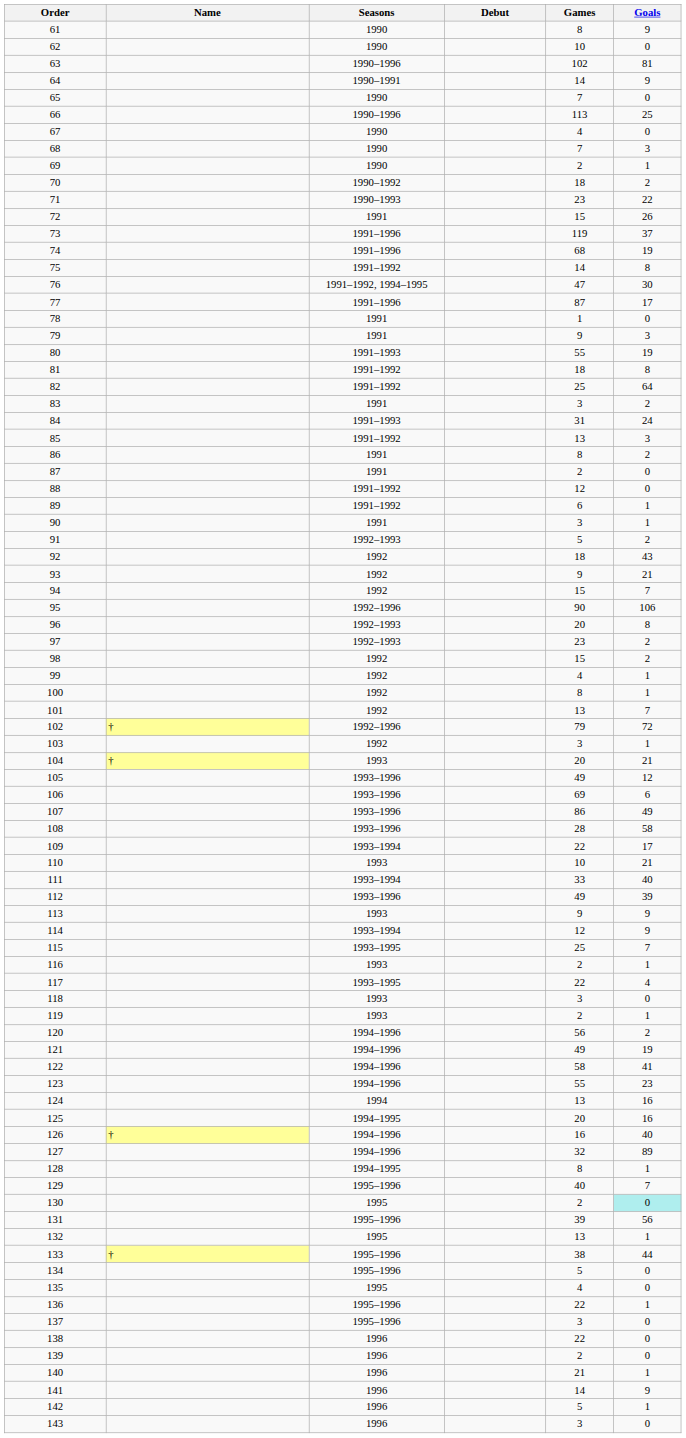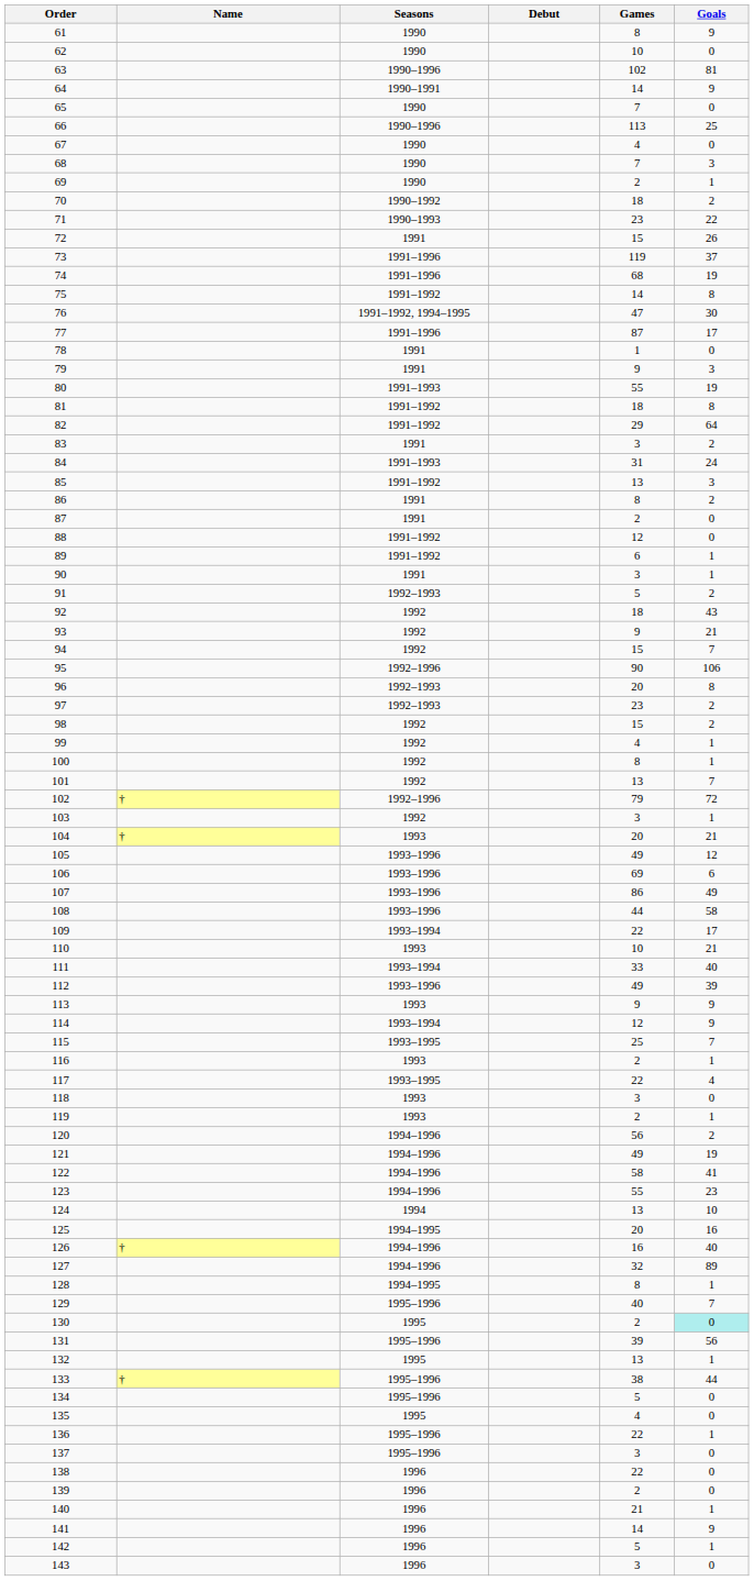 <table class="wikitable sortable" style="text-align:center; width:80%;">
 <tr>
 <th style="width=10%">Order</th>
 <th style="width:30%">Name</th>
 <th style="width:20%">Seasons</th>
 <th style="width:15%">Debut</th>
 <th style="width:10%">Games</th>
 <th style="width:10%"><a href='#'>Goals</a></th>
 </tr>
 <tr>
 <td>61</td>
 <td align=left></td>
 <td>1990</td>
 <td></td>
 <td>8</td>
 <td>9</td>
 </tr>
 <tr>
 <td>62</td>
 <td align=left></td>
 <td>1990</td>
 <td></td>
 <td>10</td>
 <td>0</td>
 </tr>
 <tr>
 <td>63</td>
 <td align=left></td>
 <td>1990–1996</td>
 <td></td>
 <td>102</td>
 <td>81</td>
 </tr>
 <tr>
 <td>64</td>
 <td align=left></td>
 <td>1990–1991</td>
 <td></td>
 <td>14</td>
 <td>9</td>
 </tr>
 <tr>
 <td>65</td>
 <td align=left></td>
 <td>1990</td>
 <td></td>
 <td>7</td>
 <td>0</td>
 </tr>
 <tr>
 <td>66</td>
 <td align=left></td>
 <td>1990–1996</td>
 <td></td>
 <td>113</td>
 <td>25</td>
 </tr>
 <tr>
 <td>67</td>
 <td align=left></td>
 <td>1990</td>
 <td></td>
 <td>4</td>
 <td>0</td>
 </tr>
 <tr>
 <td>68</td>
 <td align=left></td>
 <td>1990</td>
 <td></td>
 <td>7</td>
 <td>3</td>
 </tr>
 <tr>
 <td>69</td>
 <td align=left></td>
 <td>1990</td>
 <td></td>
 <td>2</td>
 <td>1</td>
 </tr>
 <tr>
 <td>70</td>
 <td align=left></td>
 <td>1990–1992</td>
 <td></td>
 <td>18</td>
 <td>2</td>
 </tr>
 <tr>
 <td>71</td>
 <td align=left></td>
 <td>1990–1993</td>
 <td></td>
 <td>23</td>
 <td>22</td>
 </tr>
 <tr>
 <td>72</td>
 <td align=left></td>
 <td>1991</td>
 <td></td>
 <td>15</td>
 <td>26</td>
 </tr>
 <tr>
 <td>73</td>
 <td align=left></td>
 <td>1991–1996</td>
 <td></td>
 <td>119</td>
 <td>37</td>
 </tr>
 <tr>
 <td>74</td>
 <td align=left></td>
 <td>1991–1996</td>
 <td></td>
 <td>68</td>
 <td>19</td>
 </tr>
 <tr>
 <td>75</td>
 <td align=left></td>
 <td>1991–1992</td>
 <td></td>
 <td>14</td>
 <td>8</td>
 </tr>
 <tr>
 <td>76</td>
 <td align=left></td>
 <td>1991–1992, 1994–1995</td>
 <td></td>
 <td>47</td>
 <td>30</td>
 </tr>
 <tr>
 <td>77</td>
 <td align=left></td>
 <td>1991–1996</td>
 <td></td>
 <td>87</td>
 <td>17</td>
 </tr>
 <tr>
 <td>78</td>
 <td align=left></td>
 <td>1991</td>
 <td></td>
 <td>1</td>
 <td>0</td>
 </tr>
 <tr>
 <td>79</td>
 <td align=left></td>
 <td>1991</td>
 <td></td>
 <td>9</td>
 <td>3</td>
 </tr>
 <tr>
 <td>80</td>
 <td align=left></td>
 <td>1991–1993</td>
 <td></td>
 <td>55</td>
 <td>19</td>
 </tr>
 <tr>
 <td>81</td>
 <td align=left></td>
 <td>1991–1992</td>
 <td></td>
 <td>18</td>
 <td>8</td>
 </tr>
 <tr>
 <td>82</td>
 <td align=left></td>
 <td>1991–1992</td>
 <td></td>
-<td>25</td>
+<td>29</td>
 <td>64</td>
 </tr>
 <tr>
 <td>83</td>
 <td align=left></td>
 <td>1991</td>
 <td></td>
 <td>3</td>
 <td>2</td>
 </tr>
 <tr>
 <td>84</td>
 <td align=left></td>
 <td>1991–1993</td>
 <td></td>
 <td>31</td>
 <td>24</td>
 </tr>
 <tr>
 <td>85</td>
 <td align=left></td>
 <td>1991–1992</td>
 <td></td>
 <td>13</td>
 <td>3</td>
 </tr>
 <tr>
 <td>86</td>
 <td align=left></td>
 <td>1991</td>
 <td></td>
 <td>8</td>
 <td>2</td>
 </tr>
 <tr>
 <td>87</td>
 <td align=left></td>
 <td>1991</td>
 <td></td>
 <td>2</td>
 <td>0</td>
 </tr>
 <tr>
 <td>88</td>
 <td align=left></td>
 <td>1991–1992</td>
 <td></td>
 <td>12</td>
 <td>0</td>
 </tr>
 <tr>
 <td>89</td>
 <td align=left></td>
 <td>1991–1992</td>
 <td></td>
 <td>6</td>
 <td>1</td>
 </tr>
 <tr>
 <td>90</td>
 <td align=left></td>
 <td>1991</td>
 <td></td>
 <td>3</td>
 <td>1</td>
 </tr>
 <tr>
 <td>91</td>
 <td align=left></td>
 <td>1992–1993</td>
 <td></td>
 <td>5</td>
 <td>2</td>
 </tr>
 <tr>
 <td>92</td>
 <td align=left></td>
 <td>1992</td>
 <td></td>
 <td>18</td>
 <td>43</td>
 </tr>
 <tr>
 <td>93</td>
 <td align=left></td>
 <td>1992</td>
 <td></td>
 <td>9</td>
 <td>21</td>
 </tr>
 <tr>
 <td>94</td>
 <td align=left></td>
 <td>1992</td>
 <td></td>
 <td>15</td>
 <td>7</td>
 </tr>
 <tr>
 <td>95</td>
 <td align=left></td>
 <td>1992–1996</td>
 <td></td>
 <td>90</td>
 <td>106</td>
 </tr>
 <tr>
 <td>96</td>
 <td align=left></td>
 <td>1992–1993</td>
 <td></td>
 <td>20</td>
 <td>8</td>
 </tr>
 <tr>
 <td>97</td>
 <td align=left></td>
 <td>1992–1993</td>
 <td></td>
 <td>23</td>
 <td>2</td>
 </tr>
 <tr>
 <td>98</td>
 <td align=left></td>
 <td>1992</td>
 <td></td>
 <td>15</td>
 <td>2</td>
 </tr>
 <tr>
 <td>99</td>
 <td align=left></td>
 <td>1992</td>
 <td></td>
 <td>4</td>
 <td>1</td>
 </tr>
 <tr>
 <td>100</td>
 <td align=left></td>
 <td>1992</td>
 <td></td>
 <td>8</td>
 <td>1</td>
 </tr>
 <tr>
 <td>101</td>
 <td align=left></td>
 <td>1992</td>
 <td></td>
 <td>13</td>
 <td>7</td>
 </tr>
 <tr>
 <td>102</td>
 <td align=left style=background:#FFFF99>†</td>
 <td>1992–1996</td>
 <td></td>
 <td>79</td>
 <td>72</td>
 </tr>
 <tr>
 <td>103</td>
 <td align=left></td>
 <td>1992</td>
 <td></td>
 <td>3</td>
 <td>1</td>
 </tr>
 <tr>
 <td>104</td>
 <td align=left style=background:#FFFF99>†</td>
 <td>1993</td>
 <td></td>
 <td>20</td>
 <td>21</td>
 </tr>
 <tr>
 <td>105</td>
 <td align=left></td>
 <td>1993–1996</td>
 <td></td>
 <td>49</td>
 <td>12</td>
 </tr>
 <tr>
 <td>106</td>
 <td align=left></td>
 <td>1993–1996</td>
 <td></td>
 <td>69</td>
 <td>6</td>
 </tr>
 <tr>
 <td>107</td>
 <td align=left></td>
 <td>1993–1996</td>
 <td></td>
 <td>86</td>
 <td>49</td>
 </tr>
 <tr>
 <td>108</td>
 <td align=left></td>
 <td>1993–1996</td>
 <td></td>
-<td>28</td>
+<td>44</td>
 <td>58</td>
 </tr>
 <tr>
 <td>109</td>
 <td align=left></td>
 <td>1993–1994</td>
 <td></td>
 <td>22</td>
 <td>17</td>
 </tr>
 <tr>
 <td>110</td>
 <td align=left></td>
 <td>1993</td>
 <td></td>
 <td>10</td>
 <td>21</td>
 </tr>
 <tr>
 <td>111</td>
 <td align=left></td>
 <td>1993–1994</td>
 <td></td>
 <td>33</td>
 <td>40</td>
 </tr>
 <tr>
 <td>112</td>
 <td align=left></td>
 <td>1993–1996</td>
 <td></td>
 <td>49</td>
 <td>39</td>
 </tr>
 <tr>
 <td>113</td>
 <td align=left></td>
 <td>1993</td>
 <td></td>
 <td>9</td>
 <td>9</td>
 </tr>
 <tr>
 <td>114</td>
 <td align=left></td>
 <td>1993–1994</td>
 <td></td>
 <td>12</td>
 <td>9</td>
 </tr>
 <tr>
 <td>115</td>
 <td align=left></td>
 <td>1993–1995</td>
 <td></td>
 <td>25</td>
 <td>7</td>
 </tr>
 <tr>
 <td>116</td>
 <td align=left></td>
 <td>1993</td>
 <td></td>
 <td>2</td>
 <td>1</td>
 </tr>
 <tr>
 <td>117</td>
 <td align=left></td>
 <td>1993–1995</td>
 <td></td>
 <td>22</td>
 <td>4</td>
 </tr>
 <tr>
 <td>118</td>
 <td align=left></td>
 <td>1993</td>
 <td></td>
 <td>3</td>
 <td>0</td>
 </tr>
 <tr>
 <td>119</td>
 <td align=left></td>
 <td>1993</td>
 <td></td>
 <td>2</td>
 <td>1</td>
 </tr>
 <tr>
 <td>120</td>
 <td align=left></td>
 <td>1994–1996</td>
 <td></td>
 <td>56</td>
 <td>2</td>
 </tr>
 <tr>
 <td>121</td>
 <td align=left></td>
 <td>1994–1996</td>
 <td></td>
 <td>49</td>
 <td>19</td>
 </tr>
 <tr>
 <td>122</td>
 <td align=left></td>
 <td>1994–1996</td>
 <td></td>
 <td>58</td>
 <td>41</td>
 </tr>
 <tr>
 <td>123</td>
 <td align=left></td>
 <td>1994–1996</td>
 <td></td>
 <td>55</td>
 <td>23</td>
 </tr>
 <tr>
 <td>124</td>
 <td align=left></td>
 <td>1994</td>
 <td></td>
 <td>13</td>
-<td>16</td>
+<td>10</td>
 </tr>
 <tr>
 <td>125</td>
 <td align=left></td>
 <td>1994–1995</td>
 <td></td>
 <td>20</td>
 <td>16</td>
 </tr>
 <tr>
 <td>126</td>
 <td align=left style=background:#FFFF99>†</td>
 <td>1994–1996</td>
 <td></td>
 <td>16</td>
 <td>40</td>
 </tr>
 <tr>
 <td>127</td>
 <td align=left></td>
 <td>1994–1996</td>
 <td></td>
 <td>32</td>
 <td>89</td>
 </tr>
 <tr>
 <td>128</td>
 <td align=left></td>
 <td>1994–1995</td>
 <td></td>
 <td>8</td>
 <td>1</td>
 </tr>
 <tr>
 <td>129</td>
 <td align=left></td>
 <td>1995–1996</td>
 <td></td>
 <td>40</td>
 <td>7</td>
 </tr>
 <tr>
 <td>130</td>
 <td align=left></td>
 <td>1995</td>
 <td></td>
 <td>2</td>
 <td style="background: paleturquoise;">0</td>
 </tr>
 <tr>
 <td>131</td>
 <td align=left></td>
 <td>1995–1996</td>
 <td></td>
 <td>39</td>
 <td>56</td>
 </tr>
 <tr>
 <td>132</td>
 <td align=left></td>
 <td>1995</td>
 <td></td>
 <td>13</td>
 <td>1</td>
 </tr>
 <tr>
 <td>133</td>
 <td align=left style=background:#FFFF99>†</td>
 <td>1995–1996</td>
 <td></td>
 <td>38</td>
 <td>44</td>
 </tr>
 <tr>
 <td>134</td>
 <td align=left></td>
 <td>1995–1996</td>
 <td></td>
 <td>5</td>
 <td>0</td>
 </tr>
 <tr>
 <td>135</td>
 <td align=left></td>
 <td>1995</td>
 <td></td>
 <td>4</td>
 <td>0</td>
 </tr>
 <tr>
 <td>136</td>
 <td align=left></td>
 <td>1995–1996</td>
 <td></td>
 <td>22</td>
 <td>1</td>
 </tr>
 <tr>
 <td>137</td>
 <td align=left></td>
 <td>1995–1996</td>
 <td></td>
 <td>3</td>
 <td>0</td>
 </tr>
 <tr>
 <td>138</td>
 <td align=left></td>
 <td>1996</td>
 <td></td>
 <td>22</td>
 <td>0</td>
 </tr>
 <tr>
 <td>139</td>
 <td align=left></td>
 <td>1996</td>
 <td></td>
 <td>2</td>
 <td>0</td>
 </tr>
 <tr>
 <td>140</td>
 <td align=left></td>
 <td>1996</td>
 <td></td>
 <td>21</td>
 <td>1</td>
 </tr>
 <tr>
 <td>141</td>
 <td align=left></td>
 <td>1996</td>
 <td></td>
 <td>14</td>
 <td>9</td>
 </tr>
 <tr>
 <td>142</td>
 <td align=left></td>
 <td>1996</td>
 <td></td>
 <td>5</td>
 <td>1</td>
 </tr>
 <tr>
 <td>143</td>
 <td align=left></td>
 <td>1996</td>
 <td></td>
 <td>3</td>
 <td>0</td>
 </tr>
 </table>
